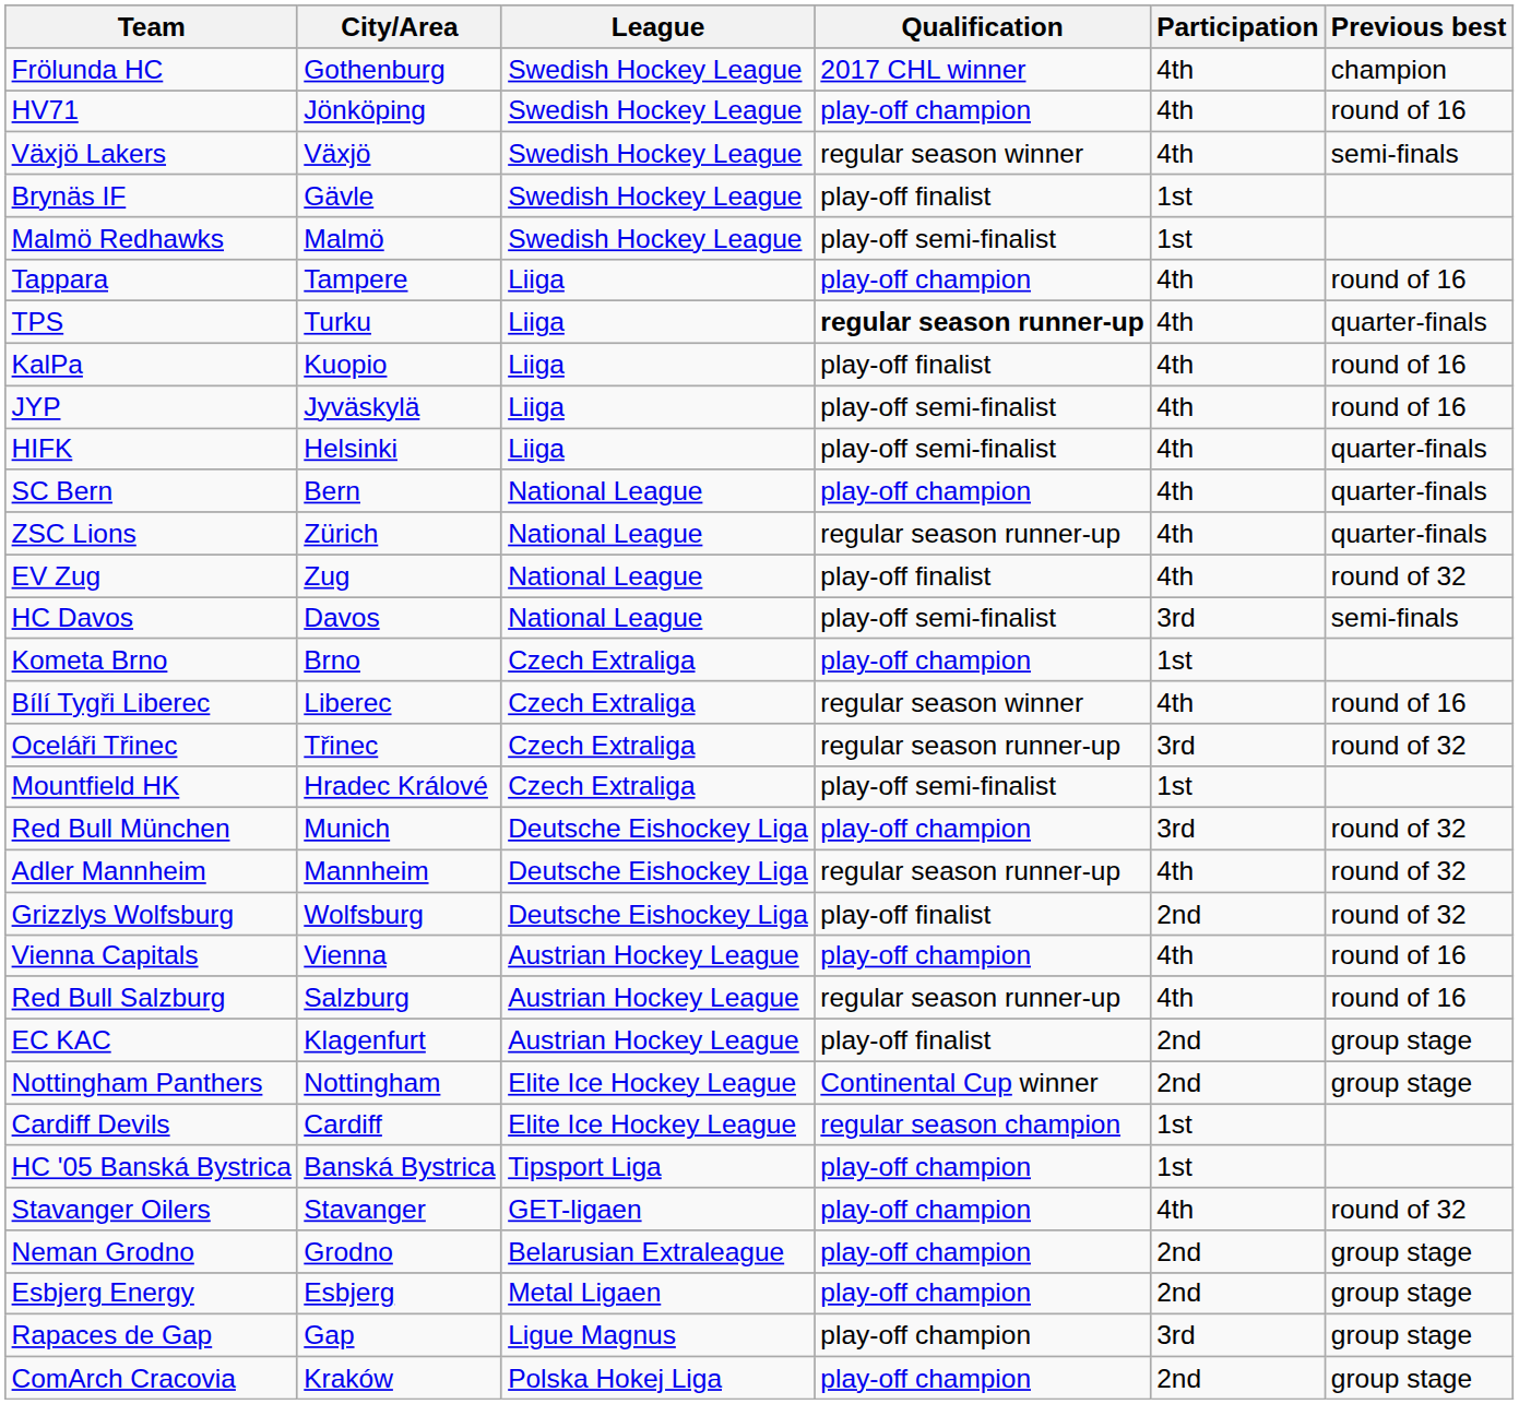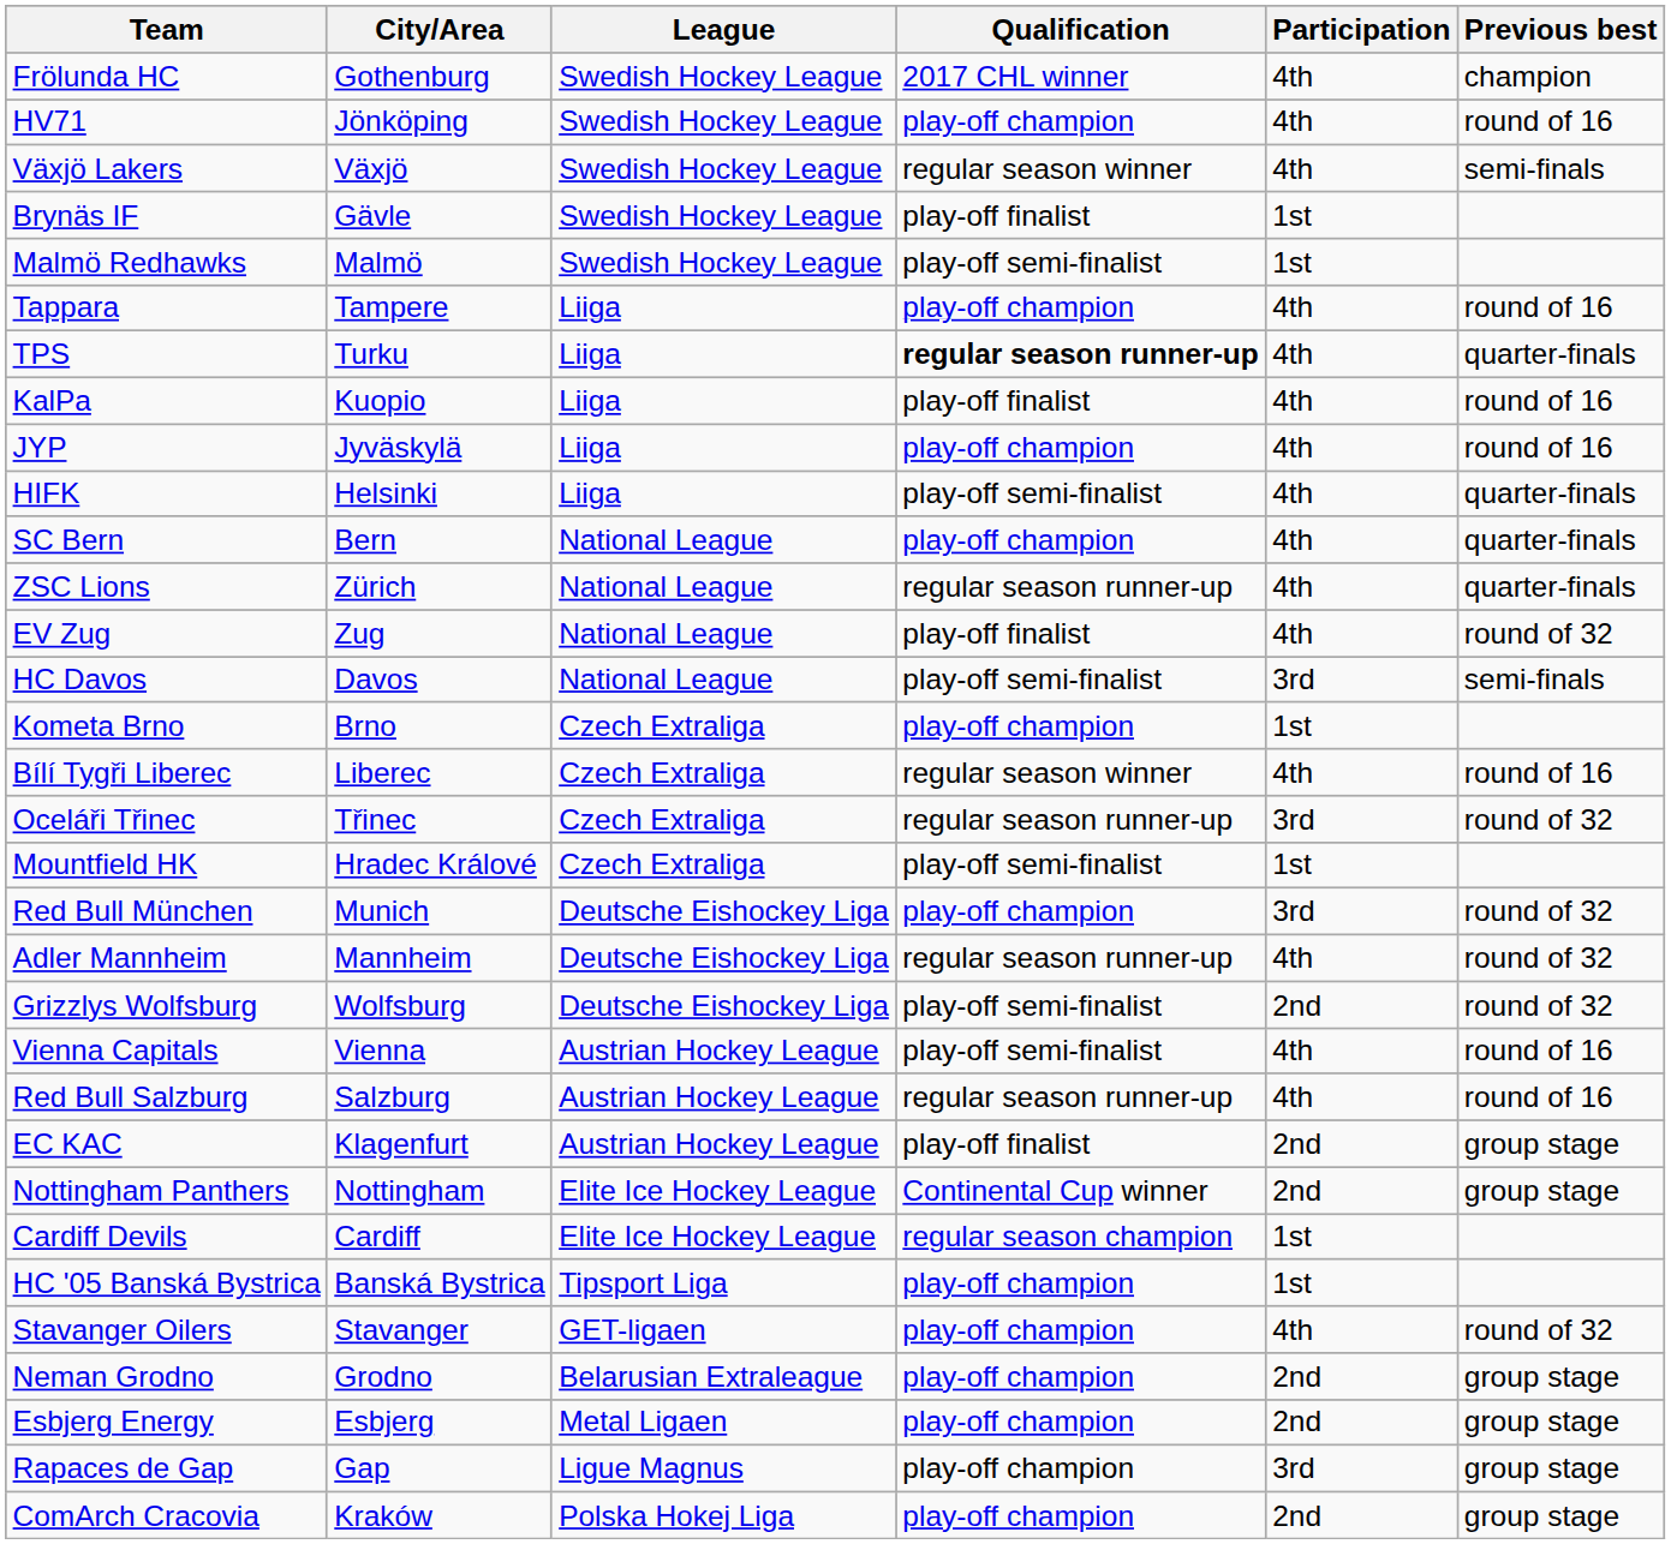 <table class="wikitable sortable" style="text-align:left; font-size:90%;">
 <tr>
 <th>Team</th>
 <th>City/Area</th>
 <th>League</th>
 <th>Qualification</th>
 <th>Participation</th>
 <th>Previous best</th>
 </tr>
 <tr>
 <td> <a href='#'>Frölunda HC</a></td>
 <td><a href='#'>Gothenburg</a></td>
 <td><a href='#'>Swedish Hockey League</a></td>
 <td><a href='#'>2017 CHL winner</a></td>
 <td>4th</td>
 <td data-sort-value="1">champion</td>
 </tr>
 <tr>
 <td> <a href='#'>HV71</a></td>
 <td><a href='#'>Jönköping</a></td>
 <td><a href='#'>Swedish Hockey League</a></td>
 <td><a href='#'>play-off champion</a></td>
 <td>4th</td>
 <td data-sort-value="5">round of 16</td>
 </tr>
 <tr>
 <td> <a href='#'>Växjö Lakers</a></td>
 <td><a href='#'>Växjö</a></td>
 <td><a href='#'>Swedish Hockey League</a></td>
 <td>regular season winner</td>
 <td>4th</td>
 <td data-sort-value="3">semi-finals</td>
 </tr>
 <tr>
 <td> <a href='#'>Brynäs IF</a></td>
 <td><a href='#'>Gävle</a></td>
 <td><a href='#'>Swedish Hockey League</a></td>
 <td>play-off finalist</td>
 <td>1st</td>
 <td data-sort-value="9"></td>
 </tr>
 <tr>
 <td> <a href='#'>Malmö Redhawks</a></td>
 <td><a href='#'>Malmö</a></td>
 <td><a href='#'>Swedish Hockey League</a></td>
 <td>play-off semi-finalist</td>
 <td>1st</td>
 <td data-sort-value="9"></td>
 </tr>
 <tr>
 <td> <a href='#'>Tappara</a></td>
 <td><a href='#'>Tampere</a></td>
 <td><a href='#'>Liiga</a></td>
 <td><a href='#'>play-off champion</a></td>
 <td>4th</td>
 <td data-sort-value="5">round of 16</td>
 </tr>
 <tr>
 <td> <a href='#'>TPS</a></td>
 <td><a href='#'>Turku</a></td>
 <td><a href='#'>Liiga</a></td>
 <td><strong>regular season runner-up</strong></td>
 <td>4th</td>
 <td data-sort-value="4">quarter-finals</td>
 </tr>
 <tr>
 <td> <a href='#'>KalPa</a></td>
 <td><a href='#'>Kuopio</a></td>
 <td><a href='#'>Liiga</a></td>
 <td>play-off finalist</td>
 <td>4th</td>
 <td data-sort-value="5">round of 16</td>
 </tr>
 <tr>
 <td> <a href='#'>JYP</a></td>
 <td><a href='#'>Jyväskylä</a></td>
 <td><a href='#'>Liiga</a></td>
-<td>play-off semi-finalist</td>
+<td><a href='#'>play-off champion</a></td>
 <td>4th</td>
 <td data-sort-value="5">round of 16</td>
 </tr>
 <tr>
 <td> <a href='#'>HIFK</a></td>
 <td><a href='#'>Helsinki</a></td>
 <td><a href='#'>Liiga</a></td>
 <td>play-off semi-finalist</td>
 <td>4th</td>
 <td data-sort-value="4">quarter-finals</td>
 </tr>
 <tr>
 <td> <a href='#'>SC Bern</a></td>
 <td><a href='#'>Bern</a></td>
 <td><a href='#'>National League</a></td>
 <td><a href='#'>play-off champion</a></td>
 <td>4th</td>
 <td data-sort-value="4">quarter-finals</td>
 </tr>
 <tr>
 <td> <a href='#'>ZSC Lions</a></td>
 <td><a href='#'>Zürich</a></td>
 <td><a href='#'>National League</a></td>
 <td>regular season runner-up</td>
 <td>4th</td>
 <td data-sort-value="4">quarter-finals</td>
 </tr>
 <tr>
 <td> <a href='#'>EV Zug</a></td>
 <td><a href='#'>Zug</a></td>
 <td><a href='#'>National League</a></td>
 <td>play-off finalist</td>
 <td>4th</td>
 <td data-sort-value="6">round of 32</td>
 </tr>
 <tr>
 <td> <a href='#'>HC Davos</a></td>
 <td><a href='#'>Davos</a></td>
 <td><a href='#'>National League</a></td>
 <td>play-off semi-finalist</td>
 <td>3rd</td>
 <td data-sort-value="3">semi-finals</td>
 </tr>
 <tr>
 <td> <a href='#'>Kometa Brno</a></td>
 <td><a href='#'>Brno</a></td>
 <td><a href='#'>Czech Extraliga</a></td>
 <td><a href='#'>play-off champion</a></td>
 <td>1st</td>
 <td data-sort-value="9"></td>
 </tr>
 <tr>
 <td> <a href='#'>Bílí Tygři Liberec</a></td>
 <td><a href='#'>Liberec</a></td>
 <td><a href='#'>Czech Extraliga</a></td>
 <td>regular season winner</td>
 <td>4th</td>
 <td data-sort-value="5">round of 16</td>
 </tr>
 <tr>
 <td> <a href='#'>Oceláři Třinec</a></td>
 <td><a href='#'>Třinec</a></td>
 <td><a href='#'>Czech Extraliga</a></td>
 <td>regular season runner-up</td>
 <td>3rd</td>
 <td data-sort-value="6">round of 32</td>
 </tr>
 <tr>
 <td> <a href='#'>Mountfield HK</a></td>
 <td><a href='#'>Hradec Králové</a></td>
 <td><a href='#'>Czech Extraliga</a></td>
 <td>play-off semi-finalist</td>
 <td>1st</td>
 <td data-sort-value="9"></td>
 </tr>
 <tr>
 <td> <a href='#'>Red Bull München</a></td>
 <td><a href='#'>Munich</a></td>
 <td><a href='#'>Deutsche Eishockey Liga</a></td>
 <td><a href='#'>play-off champion</a></td>
 <td>3rd</td>
 <td data-sort-value="6">round of 32</td>
 </tr>
 <tr>
 <td> <a href='#'>Adler Mannheim</a></td>
 <td><a href='#'>Mannheim</a></td>
 <td><a href='#'>Deutsche Eishockey Liga</a></td>
 <td>regular season runner-up</td>
 <td>4th</td>
 <td data-sort-value="6">round of 32</td>
 </tr>
 <tr>
 <td> <a href='#'>Grizzlys Wolfsburg</a></td>
 <td><a href='#'>Wolfsburg</a></td>
 <td><a href='#'>Deutsche Eishockey Liga</a></td>
-<td>play-off finalist</td>
+<td>play-off semi-finalist</td>
 <td>2nd</td>
 <td data-sort-value="6">round of 32</td>
 </tr>
 <tr>
 <td> <a href='#'>Vienna Capitals</a></td>
 <td><a href='#'>Vienna</a></td>
 <td><a href='#'>Austrian Hockey League</a></td>
-<td><a href='#'>play-off champion</a></td>
+<td>play-off semi-finalist</td>
 <td>4th</td>
 <td data-sort-value="5">round of 16</td>
 </tr>
 <tr>
 <td> <a href='#'>Red Bull Salzburg</a></td>
 <td><a href='#'>Salzburg</a></td>
 <td><a href='#'>Austrian Hockey League</a></td>
 <td>regular season runner-up</td>
 <td>4th</td>
 <td data-sort-value="5">round of 16</td>
 </tr>
 <tr>
 <td> <a href='#'>EC KAC</a></td>
 <td><a href='#'>Klagenfurt</a></td>
 <td><a href='#'>Austrian Hockey League</a></td>
 <td>play-off finalist</td>
 <td>2nd</td>
 <td data-sort-value="7">group stage</td>
 </tr>
 <tr>
 <td> <a href='#'>Nottingham Panthers</a></td>
 <td><a href='#'>Nottingham</a></td>
 <td><a href='#'>Elite Ice Hockey League</a></td>
 <td><a href='#'>Continental Cup</a> winner</td>
 <td>2nd</td>
 <td data-sort-value="7">group stage</td>
 </tr>
 <tr>
 <td> <a href='#'>Cardiff Devils</a></td>
 <td><a href='#'>Cardiff</a></td>
 <td><a href='#'>Elite Ice Hockey League</a></td>
 <td><a href='#'>regular season champion</a></td>
 <td>1st</td>
 <td data-sort-value="9"></td>
 </tr>
 <tr>
 <td> <a href='#'>HC '05 Banská Bystrica</a></td>
 <td><a href='#'>Banská Bystrica</a></td>
 <td><a href='#'>Tipsport Liga</a></td>
 <td><a href='#'>play-off champion</a></td>
 <td>1st</td>
 <td data-sort-value="9"></td>
 </tr>
 <tr>
 <td> <a href='#'>Stavanger Oilers</a></td>
 <td><a href='#'>Stavanger</a></td>
 <td><a href='#'>GET-ligaen</a></td>
 <td><a href='#'>play-off champion</a></td>
 <td>4th</td>
 <td data-sort-value="6">round of 32</td>
 </tr>
 <tr>
 <td> <a href='#'>Neman Grodno</a></td>
 <td><a href='#'>Grodno</a></td>
 <td><a href='#'>Belarusian Extraleague</a></td>
 <td><a href='#'>play-off champion</a></td>
 <td>2nd</td>
 <td data-sort-value="7">group stage</td>
 </tr>
 <tr>
 <td> <a href='#'>Esbjerg Energy</a></td>
 <td><a href='#'>Esbjerg</a></td>
 <td><a href='#'>Metal Ligaen</a></td>
 <td><a href='#'>play-off champion</a></td>
 <td>2nd</td>
 <td data-sort-value="7">group stage</td>
 </tr>
 <tr>
 <td> <a href='#'>Rapaces de Gap</a></td>
 <td><a href='#'>Gap</a></td>
 <td><a href='#'>Ligue Magnus</a></td>
 <td>play-off champion</td>
 <td>3rd</td>
 <td data-sort-value="7">group stage</td>
 </tr>
 <tr>
 <td> <a href='#'>ComArch Cracovia</a></td>
 <td><a href='#'>Kraków</a></td>
 <td><a href='#'>Polska Hokej Liga</a></td>
 <td><a href='#'>play-off champion</a></td>
 <td>2nd</td>
 <td data-sort-value="7">group stage</td>
 </tr>
 </table>
